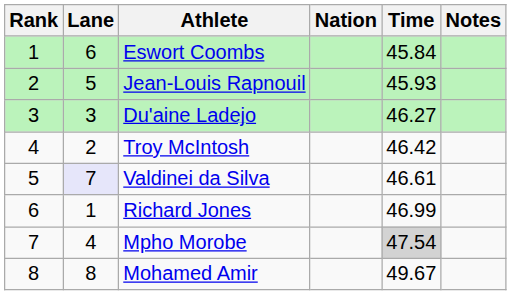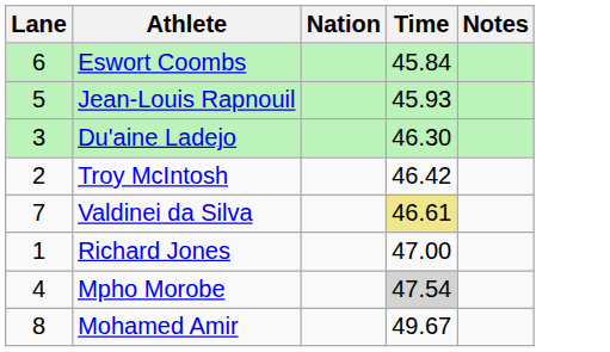 <table class="wikitable sortable" style="text-align:center">
 <tr>
-<th>Rank</th>
 <th>Lane</th>
 <th>Athlete</th>
 <th>Nation</th>
 <th>Time</th>
 <th>Notes</th>
 </tr>
 <tr style="background:#bbf3bb;">
-<td>1</td>
 <td>6</td>
 <td align=left><a href='#'>Eswort Coombs</a></td>
 <td align=left></td>
 <td>45.84</td>
 <td></td>
 </tr>
 <tr style="background:#bbf3bb;">
-<td>2</td>
 <td>5</td>
 <td align=left><a href='#'>Jean-Louis Rapnouil</a></td>
 <td align=left></td>
 <td>45.93</td>
 <td></td>
 </tr>
 <tr style="background:#bbf3bb;">
 <td>3</td>
-<td>3</td>
 <td align=left><a href='#'>Du'aine Ladejo</a></td>
 <td align=left></td>
-<td>46.27</td>
+<td>46.30</td>
 <td></td>
 </tr>
 <tr>
-<td>4</td>
 <td>2</td>
 <td align=left><a href='#'>Troy McIntosh</a></td>
 <td align=left></td>
 <td>46.42</td>
 <td></td>
 </tr>
 <tr>
-<td>5</td>
-<td style="background: lavender;">7</td>
+<td>7</td>
 <td align=left><a href='#'>Valdinei da Silva</a></td>
 <td align=left></td>
-<td>46.61</td>
+<td style="background: khaki;">46.61</td>
 <td></td>
 </tr>
 <tr>
-<td>6</td>
 <td>1</td>
 <td align=left><a href='#'>Richard Jones</a></td>
 <td align=left></td>
-<td>46.99</td>
+<td>47.00</td>
 <td></td>
 </tr>
 <tr>
-<td>7</td>
 <td>4</td>
 <td align=left><a href='#'>Mpho Morobe</a></td>
 <td align=left></td>
 <td style="background: lightgrey;">47.54</td>
 <td></td>
 </tr>
 <tr>
 <td>8</td>
-<td>8</td>
 <td align=left><a href='#'>Mohamed Amir</a></td>
 <td align=left></td>
 <td>49.67</td>
 <td></td>
 </tr>
 </table>
